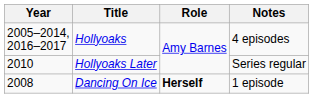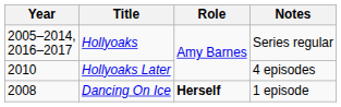 <table class="wikitable sortable">
 <tr>
 <th>Year</th>
 <th>Title</th>
 <th>Role</th>
 <th class="unsortable">Notes</th>
 </tr>
 <tr>
 <td>2005–2014,<br>2016–2017</td>
 <td><em><a href='#'>Hollyoaks</a></em></td>
 <td rowspan=2><a href='#'>Amy Barnes</a></td>
-<td>4 episodes</td>
+<td>Series regular</td>
 </tr>
 <tr>
 <td>2010</td>
 <td><em><a href='#'>Hollyoaks Later</a></em></td>
-<td>Series regular</td>
+<td>4 episodes</td>
 </tr>
 <tr>
 <td>2008</td>
 <td><em><a href='#'>Dancing On Ice</a></em></td>
 <td><strong>Herself</strong></td>
 <td>1 episode</td>
 </tr>
 </table>
